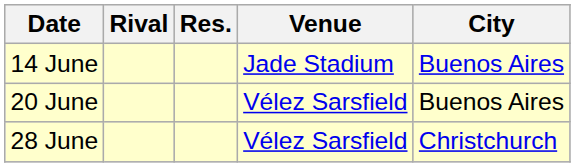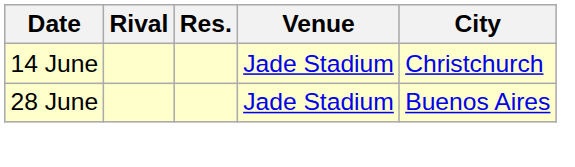 <table class= wikitable>
 <tr>
 <th>Date</th>
 <th>Rival</th>
 <th>Res.</th>
 <th>Venue</th>
 <th>City</th>
 </tr>
 <tr bgcolor= #ffffcc>
 <td>14 June</td>
 <td></td>
 <td></td>
 <td><a href='#'>Jade Stadium</a></td>
-<td><a href='#'>Buenos Aires</a></td>
-</tr>
-<tr bgcolor= #ffffcc>
-<td>20 June</td>
-<td></td>
-<td></td>
-<td><a href='#'>Vélez Sarsfield</a></td>
-<td>Buenos Aires</td>
+<td><a href='#'>Christchurch</a></td>
 </tr>
 <tr bgcolor= #ffffcc>
 <td>28 June</td>
 <td></td>
 <td></td>
-<td><a href='#'>Vélez Sarsfield</a></td>
-<td><a href='#'>Christchurch</a></td>
+<td><a href='#'>Jade Stadium</a></td>
+<td><a href='#'>Buenos Aires</a></td>
 </tr>
 </table>
